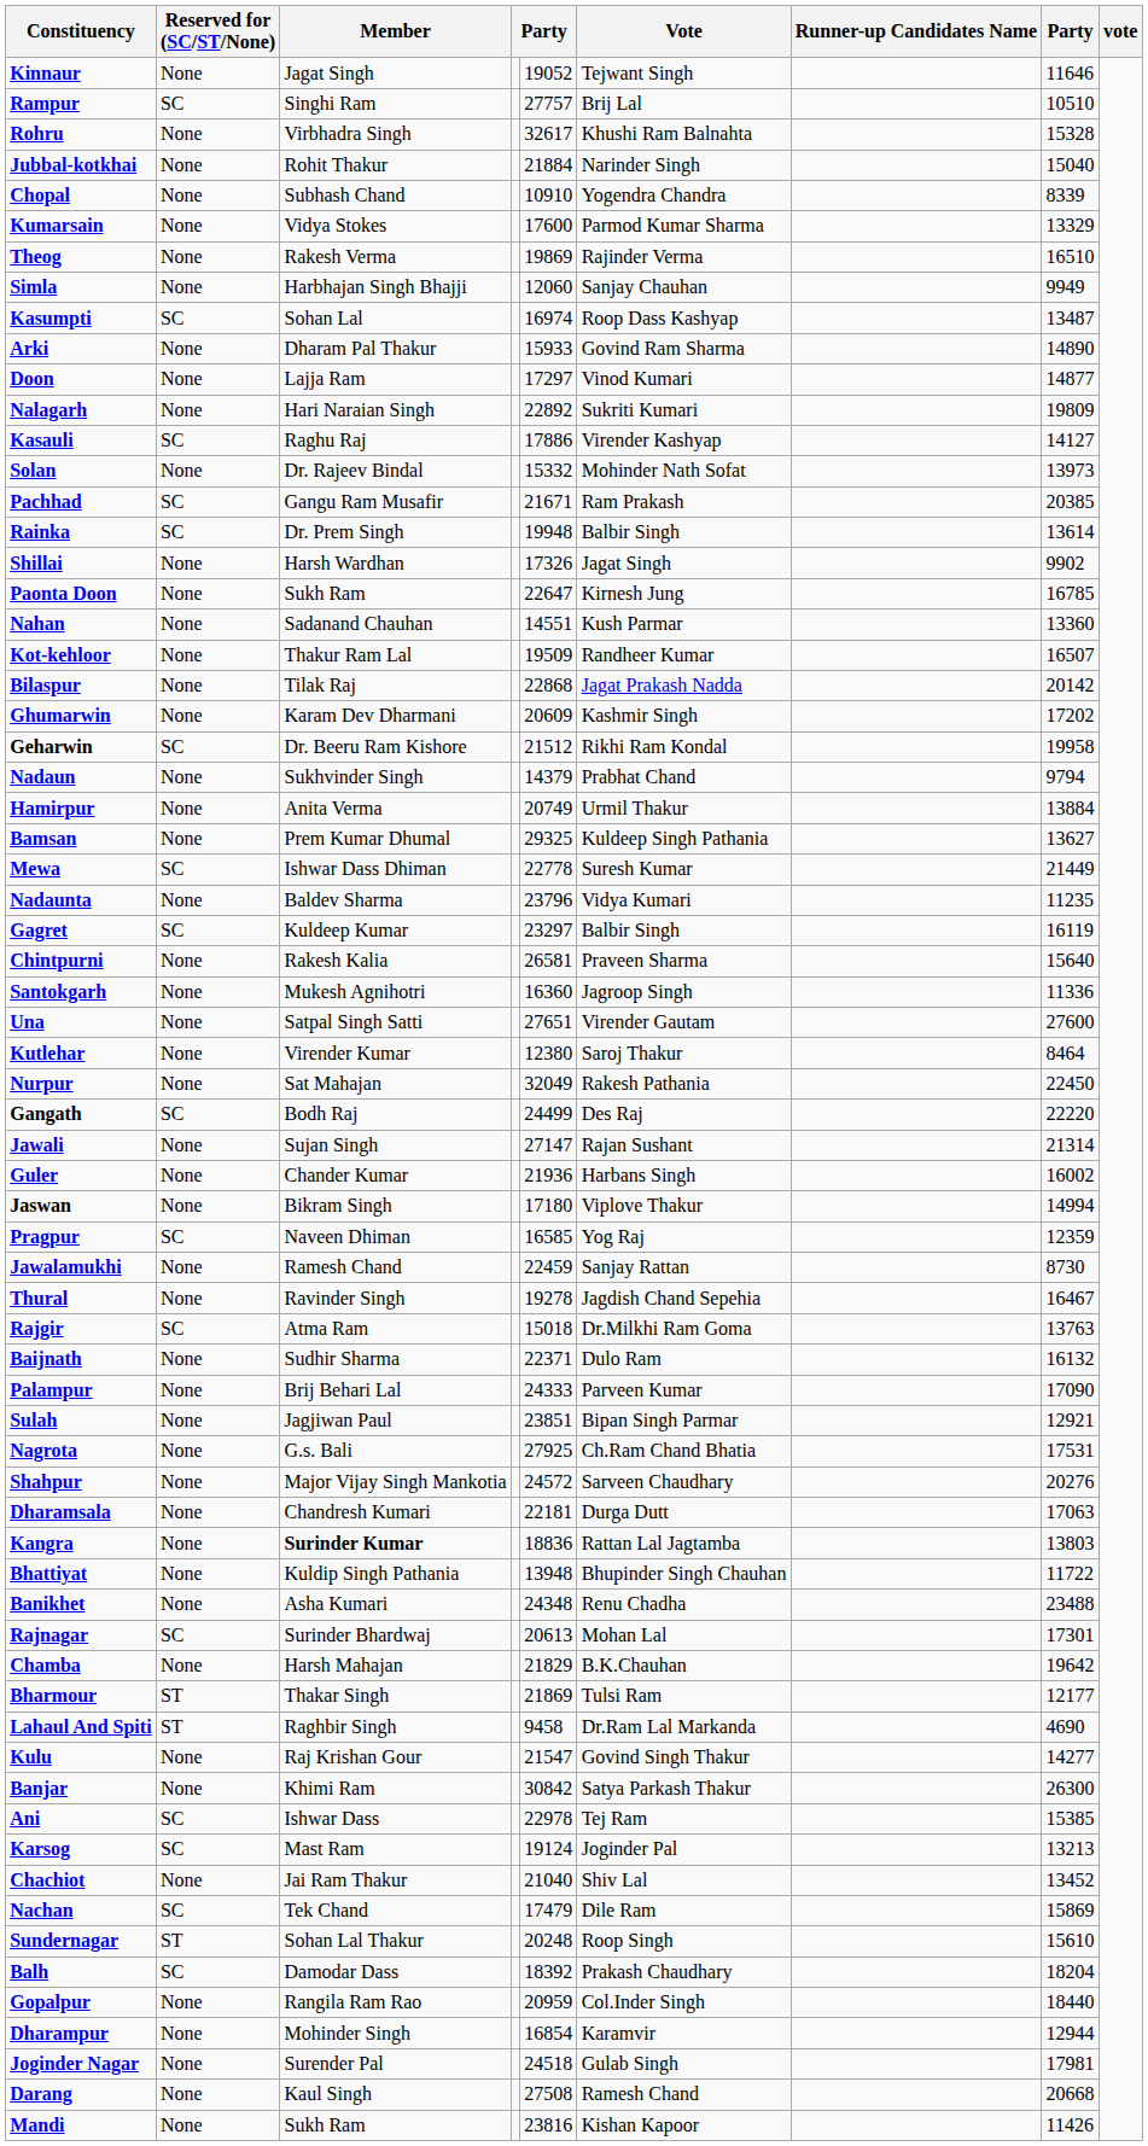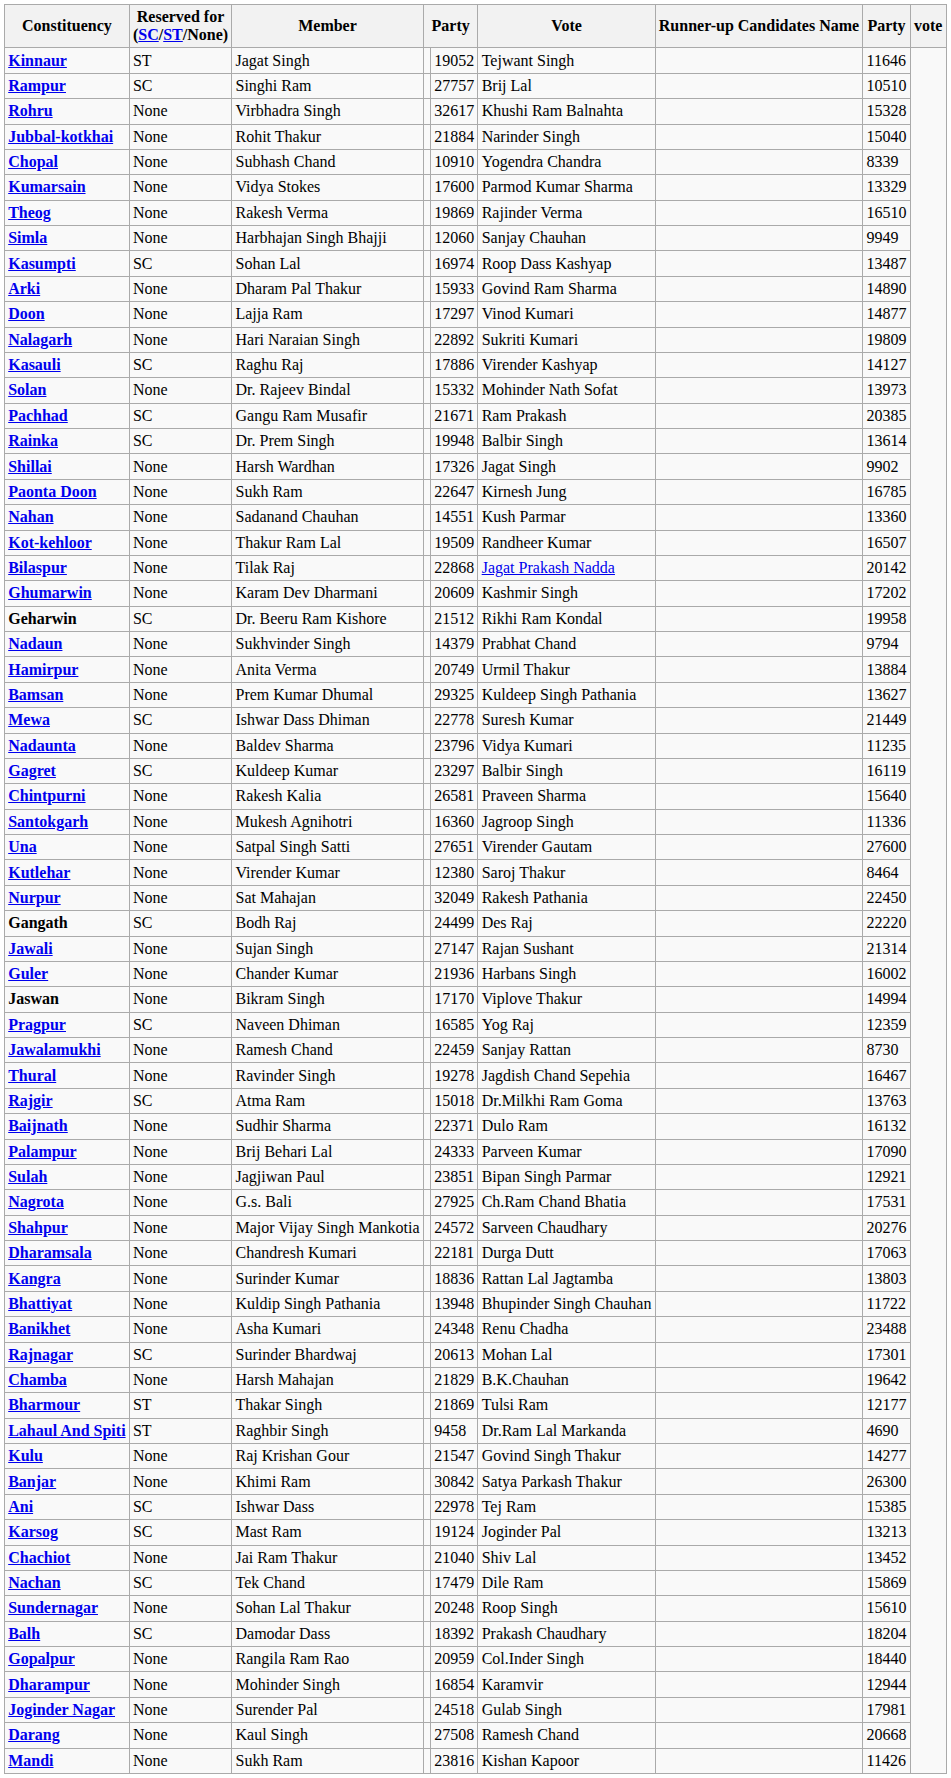 <table class="wikitable sortable">
 <tr>
 <th><strong>Constituency</strong></th>
 <th>Reserved for<br>(<a href='#'>SC</a>/<a href='#'>ST</a>/None)</th>
 <th>Member</th>
 <th colspan=2>Party</th>
 <th>Vote</th>
 <th>Runner-up Candidates Name</th>
 <th colspan="2">Party</th>
 <th>vote</th>
 </tr>
 <tr>
 <td><a href='#'><strong>Kinnaur</strong></a></td>
-<td>None</td>
+<td>ST</td>
 <td>Jagat Singh</td>
 <td></td>
 <td>19052</td>
 <td>Tejwant Singh</td>
 <td></td>
 <td>11646</td>
 </tr>
 <tr>
 <td><a href='#'><strong>Rampur</strong></a></td>
 <td>SC</td>
 <td>Singhi Ram</td>
 <td></td>
 <td>27757</td>
 <td>Brij Lal</td>
 <td></td>
 <td>10510</td>
 </tr>
 <tr>
 <td><a href='#'><strong>Rohru</strong></a></td>
 <td>None</td>
 <td>Virbhadra Singh</td>
 <td></td>
 <td>32617</td>
 <td>Khushi Ram Balnahta</td>
 <td></td>
 <td>15328</td>
 </tr>
 <tr>
 <td><a href='#'><strong>Jubbal-kotkhai</strong></a></td>
 <td>None</td>
 <td>Rohit Thakur</td>
 <td></td>
 <td>21884</td>
 <td>Narinder Singh</td>
 <td></td>
 <td>15040</td>
 </tr>
 <tr>
 <td><a href='#'><strong>Chopal</strong></a></td>
 <td>None</td>
 <td>Subhash Chand</td>
 <td></td>
 <td>10910</td>
 <td>Yogendra Chandra</td>
 <td></td>
 <td>8339</td>
 </tr>
 <tr>
 <td><a href='#'><strong>Kumarsain</strong></a></td>
 <td>None</td>
 <td>Vidya Stokes</td>
 <td></td>
 <td>17600</td>
 <td>Parmod Kumar Sharma</td>
 <td></td>
 <td>13329</td>
 </tr>
 <tr>
 <td><a href='#'><strong>Theog</strong></a></td>
 <td>None</td>
 <td>Rakesh Verma</td>
 <td></td>
 <td>19869</td>
 <td>Rajinder Verma</td>
 <td></td>
 <td>16510</td>
 </tr>
 <tr>
 <td><a href='#'><strong>Simla</strong></a></td>
 <td>None</td>
 <td>Harbhajan Singh Bhajji</td>
 <td></td>
 <td>12060</td>
 <td>Sanjay Chauhan</td>
 <td></td>
 <td>9949</td>
 </tr>
 <tr>
 <td><a href='#'><strong>Kasumpti</strong></a></td>
 <td>SC</td>
 <td>Sohan Lal</td>
 <td></td>
 <td>16974</td>
 <td>Roop Dass Kashyap</td>
 <td></td>
 <td>13487</td>
 </tr>
 <tr>
 <td><a href='#'><strong>Arki</strong></a></td>
 <td>None</td>
 <td>Dharam Pal Thakur</td>
 <td></td>
 <td>15933</td>
 <td>Govind Ram Sharma</td>
 <td></td>
 <td>14890</td>
 </tr>
 <tr>
 <td><a href='#'><strong>Doon</strong></a></td>
 <td>None</td>
 <td>Lajja Ram</td>
 <td></td>
 <td>17297</td>
 <td>Vinod Kumari</td>
 <td></td>
 <td>14877</td>
 </tr>
 <tr>
 <td><a href='#'><strong>Nalagarh</strong></a></td>
 <td>None</td>
 <td>Hari Naraian Singh</td>
 <td></td>
 <td>22892</td>
 <td>Sukriti Kumari</td>
 <td></td>
 <td>19809</td>
 </tr>
 <tr>
 <td><a href='#'><strong>Kasauli</strong></a></td>
 <td>SC</td>
 <td>Raghu Raj</td>
 <td></td>
 <td>17886</td>
 <td>Virender Kashyap</td>
 <td></td>
 <td>14127</td>
 </tr>
 <tr>
 <td><a href='#'><strong>Solan</strong></a></td>
 <td>None</td>
 <td>Dr. Rajeev Bindal</td>
 <td></td>
 <td>15332</td>
 <td>Mohinder Nath Sofat</td>
 <td></td>
 <td>13973</td>
 </tr>
 <tr>
 <td><a href='#'><strong>Pachhad</strong></a></td>
 <td>SC</td>
 <td>Gangu Ram Musafir</td>
 <td></td>
 <td>21671</td>
 <td>Ram Prakash</td>
 <td></td>
 <td>20385</td>
 </tr>
 <tr>
 <td><a href='#'><strong>Rainka</strong></a></td>
 <td>SC</td>
 <td>Dr. Prem Singh</td>
 <td></td>
 <td>19948</td>
 <td>Balbir Singh</td>
 <td></td>
 <td>13614</td>
 </tr>
 <tr>
 <td><a href='#'><strong>Shillai</strong></a></td>
 <td>None</td>
 <td>Harsh Wardhan</td>
 <td></td>
 <td>17326</td>
 <td>Jagat Singh</td>
 <td></td>
 <td>9902</td>
 </tr>
 <tr>
 <td><a href='#'><strong>Paonta Doon</strong></a></td>
 <td>None</td>
 <td>Sukh Ram</td>
 <td></td>
 <td>22647</td>
 <td>Kirnesh Jung</td>
 <td></td>
 <td>16785</td>
 </tr>
 <tr>
 <td><a href='#'><strong>Nahan</strong></a></td>
 <td>None</td>
 <td>Sadanand Chauhan</td>
 <td></td>
 <td>14551</td>
 <td>Kush Parmar</td>
 <td></td>
 <td>13360</td>
 </tr>
 <tr>
 <td><strong><a href='#'>Kot-kehloor</a></strong></td>
 <td>None</td>
 <td>Thakur Ram Lal</td>
 <td></td>
 <td>19509</td>
 <td>Randheer Kumar</td>
 <td></td>
 <td>16507</td>
 </tr>
 <tr>
 <td><a href='#'><strong>Bilaspur</strong></a></td>
 <td>None</td>
 <td>Tilak Raj</td>
 <td></td>
 <td>22868</td>
 <td><a href='#'>Jagat Prakash Nadda</a></td>
 <td></td>
 <td>20142</td>
 </tr>
 <tr>
 <td><a href='#'><strong>Ghumarwin</strong></a></td>
 <td>None</td>
 <td>Karam Dev Dharmani</td>
 <td></td>
 <td>20609</td>
 <td>Kashmir Singh</td>
 <td></td>
 <td>17202</td>
 </tr>
 <tr>
 <td><strong>Geharwin</strong></td>
 <td>SC</td>
 <td>Dr. Beeru Ram Kishore</td>
 <td></td>
 <td>21512</td>
 <td>Rikhi Ram Kondal</td>
 <td></td>
 <td>19958</td>
 </tr>
 <tr>
 <td><a href='#'><strong>Nadaun</strong></a></td>
 <td>None</td>
 <td>Sukhvinder Singh</td>
 <td></td>
 <td>14379</td>
 <td>Prabhat Chand</td>
 <td></td>
 <td>9794</td>
 </tr>
 <tr>
 <td><a href='#'><strong>Hamirpur</strong></a></td>
 <td>None</td>
 <td>Anita Verma</td>
 <td></td>
 <td>20749</td>
 <td>Urmil Thakur</td>
 <td></td>
 <td>13884</td>
 </tr>
 <tr>
 <td><a href='#'><strong>Bamsan</strong></a></td>
 <td>None</td>
 <td>Prem Kumar Dhumal</td>
 <td></td>
 <td>29325</td>
 <td>Kuldeep Singh Pathania</td>
 <td></td>
 <td>13627</td>
 </tr>
 <tr>
 <td><a href='#'><strong>Mewa</strong></a></td>
 <td>SC</td>
 <td>Ishwar Dass Dhiman</td>
 <td></td>
 <td>22778</td>
 <td>Suresh Kumar</td>
 <td></td>
 <td>21449</td>
 </tr>
 <tr>
 <td><a href='#'><strong>Nadaunta</strong></a></td>
 <td>None</td>
 <td>Baldev Sharma</td>
 <td></td>
 <td>23796</td>
 <td>Vidya Kumari</td>
 <td></td>
 <td>11235</td>
 </tr>
 <tr>
 <td><a href='#'><strong>Gagret</strong></a></td>
 <td>SC</td>
 <td>Kuldeep Kumar</td>
 <td></td>
 <td>23297</td>
 <td>Balbir Singh</td>
 <td></td>
 <td>16119</td>
 </tr>
 <tr>
 <td><a href='#'><strong>Chintpurni</strong></a></td>
 <td>None</td>
 <td>Rakesh Kalia</td>
 <td></td>
 <td>26581</td>
 <td>Praveen Sharma</td>
 <td></td>
 <td>15640</td>
 </tr>
 <tr>
 <td><a href='#'><strong>Santokgarh</strong></a></td>
 <td>None</td>
 <td>Mukesh Agnihotri</td>
 <td></td>
 <td>16360</td>
 <td>Jagroop Singh</td>
 <td></td>
 <td>11336</td>
 </tr>
 <tr>
 <td><a href='#'><strong>Una</strong></a></td>
 <td>None</td>
 <td>Satpal Singh Satti</td>
 <td></td>
 <td>27651</td>
 <td>Virender Gautam</td>
 <td></td>
 <td>27600</td>
 </tr>
 <tr>
 <td><a href='#'><strong>Kutlehar</strong></a></td>
 <td>None</td>
 <td>Virender Kumar</td>
 <td></td>
 <td>12380</td>
 <td>Saroj Thakur</td>
 <td></td>
 <td>8464</td>
 </tr>
 <tr>
 <td><a href='#'><strong>Nurpur</strong></a></td>
 <td>None</td>
 <td>Sat Mahajan</td>
 <td></td>
 <td>32049</td>
 <td>Rakesh Pathania</td>
 <td></td>
 <td>22450</td>
 </tr>
 <tr>
 <td><strong>Gangath</strong></td>
 <td>SC</td>
 <td>Bodh Raj</td>
 <td></td>
 <td>24499</td>
 <td>Des Raj</td>
 <td></td>
 <td>22220</td>
 </tr>
 <tr>
 <td><a href='#'><strong>Jawali</strong></a></td>
 <td>None</td>
 <td>Sujan Singh</td>
 <td></td>
 <td>27147</td>
 <td>Rajan Sushant</td>
 <td></td>
 <td>21314</td>
 </tr>
 <tr>
 <td><a href='#'><strong>Guler</strong></a></td>
 <td>None</td>
 <td>Chander Kumar</td>
 <td></td>
 <td>21936</td>
 <td>Harbans Singh</td>
 <td></td>
 <td>16002</td>
 </tr>
 <tr>
 <td><strong>Jaswan</strong></td>
 <td>None</td>
 <td>Bikram Singh</td>
 <td></td>
-<td>17180</td>
+<td>17170</td>
 <td>Viplove Thakur</td>
 <td></td>
 <td>14994</td>
 </tr>
 <tr>
 <td><a href='#'><strong>Pragpur</strong></a></td>
 <td>SC</td>
 <td>Naveen Dhiman</td>
 <td></td>
 <td>16585</td>
 <td>Yog Raj</td>
 <td></td>
 <td>12359</td>
 </tr>
 <tr>
 <td><a href='#'><strong>Jawalamukhi</strong></a></td>
 <td>None</td>
 <td>Ramesh Chand</td>
 <td></td>
 <td>22459</td>
 <td>Sanjay Rattan</td>
 <td></td>
 <td>8730</td>
 </tr>
 <tr>
 <td><a href='#'><strong>Thural</strong></a></td>
 <td>None</td>
 <td>Ravinder Singh</td>
 <td></td>
 <td>19278</td>
 <td>Jagdish Chand Sepehia</td>
 <td></td>
 <td>16467</td>
 </tr>
 <tr>
 <td><a href='#'><strong>Rajgir</strong></a></td>
 <td>SC</td>
 <td>Atma Ram</td>
 <td></td>
 <td>15018</td>
 <td>Dr.Milkhi Ram Goma</td>
 <td></td>
 <td>13763</td>
 </tr>
 <tr>
 <td><a href='#'><strong>Baijnath</strong></a></td>
 <td>None</td>
 <td>Sudhir Sharma</td>
 <td></td>
 <td>22371</td>
 <td>Dulo Ram</td>
 <td></td>
 <td>16132</td>
 </tr>
 <tr>
 <td><a href='#'><strong>Palampur</strong></a></td>
 <td>None</td>
 <td>Brij Behari Lal</td>
 <td></td>
 <td>24333</td>
 <td>Parveen Kumar</td>
 <td></td>
 <td>17090</td>
 </tr>
 <tr>
 <td><a href='#'><strong>Sulah</strong></a></td>
 <td>None</td>
 <td>Jagjiwan Paul</td>
 <td></td>
 <td>23851</td>
 <td>Bipan Singh Parmar</td>
 <td></td>
 <td>12921</td>
 </tr>
 <tr>
 <td><a href='#'><strong>Nagrota</strong></a></td>
 <td>None</td>
 <td>G.s. Bali</td>
 <td></td>
 <td>27925</td>
 <td>Ch.Ram Chand Bhatia</td>
 <td></td>
 <td>17531</td>
 </tr>
 <tr>
 <td><a href='#'><strong>Shahpur</strong></a></td>
 <td>None</td>
 <td>Major Vijay Singh Mankotia</td>
 <td></td>
 <td>24572</td>
 <td>Sarveen Chaudhary</td>
 <td></td>
 <td>20276</td>
 </tr>
 <tr>
 <td><a href='#'><strong>Dharamsala</strong></a></td>
 <td>None</td>
 <td>Chandresh Kumari</td>
 <td></td>
 <td>22181</td>
 <td>Durga Dutt</td>
 <td></td>
 <td>17063</td>
 </tr>
 <tr>
 <td><a href='#'><strong>Kangra</strong></a></td>
 <td>None</td>
-<td><strong>Surinder Kumar</strong></td>
+<td>Surinder Kumar</td>
 <td></td>
 <td>18836</td>
 <td>Rattan Lal Jagtamba</td>
 <td></td>
 <td>13803</td>
 </tr>
 <tr>
 <td><a href='#'><strong>Bhattiyat</strong></a></td>
 <td>None</td>
 <td>Kuldip Singh Pathania</td>
 <td></td>
 <td>13948</td>
 <td>Bhupinder Singh Chauhan</td>
 <td></td>
 <td>11722</td>
 </tr>
 <tr>
 <td><a href='#'><strong>Banikhet</strong></a></td>
 <td>None</td>
 <td>Asha Kumari</td>
 <td></td>
 <td>24348</td>
 <td>Renu Chadha</td>
 <td></td>
 <td>23488</td>
 </tr>
 <tr>
 <td><a href='#'><strong>Rajnagar</strong></a></td>
 <td>SC</td>
 <td>Surinder Bhardwaj</td>
 <td></td>
 <td>20613</td>
 <td>Mohan Lal</td>
 <td></td>
 <td>17301</td>
 </tr>
 <tr>
 <td><a href='#'><strong>Chamba</strong></a></td>
 <td>None</td>
 <td>Harsh Mahajan</td>
 <td></td>
 <td>21829</td>
 <td>B.K.Chauhan</td>
 <td></td>
 <td>19642</td>
 </tr>
 <tr>
 <td><a href='#'><strong>Bharmour</strong></a></td>
 <td>ST</td>
 <td>Thakar Singh</td>
 <td></td>
 <td>21869</td>
 <td>Tulsi Ram</td>
 <td></td>
 <td>12177</td>
 </tr>
 <tr>
 <td><a href='#'><strong>Lahaul And Spiti</strong></a></td>
 <td>ST</td>
 <td>Raghbir Singh</td>
 <td></td>
 <td>9458</td>
 <td>Dr.Ram Lal Markanda</td>
 <td></td>
 <td>4690</td>
 </tr>
 <tr>
 <td><a href='#'><strong>Kulu</strong></a></td>
 <td>None</td>
 <td>Raj Krishan Gour</td>
 <td></td>
 <td>21547</td>
 <td>Govind Singh Thakur</td>
 <td></td>
 <td>14277</td>
 </tr>
 <tr>
 <td><a href='#'><strong>Banjar</strong></a></td>
 <td>None</td>
 <td>Khimi Ram</td>
 <td></td>
 <td>30842</td>
 <td>Satya Parkash Thakur</td>
 <td></td>
 <td>26300</td>
 </tr>
 <tr>
 <td><a href='#'><strong>Ani</strong></a></td>
 <td>SC</td>
 <td>Ishwar Dass</td>
 <td></td>
 <td>22978</td>
 <td>Tej Ram</td>
 <td></td>
 <td>15385</td>
 </tr>
 <tr>
 <td><a href='#'><strong>Karsog</strong></a></td>
 <td>SC</td>
 <td>Mast Ram</td>
 <td></td>
 <td>19124</td>
 <td>Joginder Pal</td>
 <td></td>
 <td>13213</td>
 </tr>
 <tr>
 <td><a href='#'><strong>Chachiot</strong></a></td>
 <td>None</td>
 <td>Jai Ram Thakur</td>
 <td></td>
 <td>21040</td>
 <td>Shiv Lal</td>
 <td></td>
 <td>13452</td>
 </tr>
 <tr>
 <td><a href='#'><strong>Nachan</strong></a></td>
 <td>SC</td>
 <td>Tek Chand</td>
 <td></td>
 <td>17479</td>
 <td>Dile Ram</td>
 <td></td>
 <td>15869</td>
 </tr>
 <tr>
 <td><a href='#'><strong>Sundernagar</strong></a></td>
-<td>ST</td>
+<td>None</td>
 <td>Sohan Lal Thakur</td>
 <td></td>
 <td>20248</td>
 <td>Roop Singh</td>
 <td></td>
 <td>15610</td>
 </tr>
 <tr>
 <td><a href='#'><strong>Balh</strong></a></td>
 <td>SC</td>
 <td>Damodar Dass</td>
 <td></td>
 <td>18392</td>
 <td>Prakash Chaudhary</td>
 <td></td>
 <td>18204</td>
 </tr>
 <tr>
 <td><a href='#'><strong>Gopalpur</strong></a></td>
 <td>None</td>
 <td>Rangila Ram Rao</td>
 <td></td>
 <td>20959</td>
 <td>Col.Inder Singh</td>
 <td></td>
 <td>18440</td>
 </tr>
 <tr>
 <td><a href='#'><strong>Dharampur</strong></a></td>
 <td>None</td>
 <td>Mohinder Singh</td>
 <td></td>
 <td>16854</td>
 <td>Karamvir</td>
 <td></td>
 <td>12944</td>
 </tr>
 <tr>
 <td><a href='#'><strong>Joginder Nagar</strong></a></td>
 <td>None</td>
 <td>Surender Pal</td>
 <td></td>
 <td>24518</td>
 <td>Gulab Singh</td>
 <td></td>
 <td>17981</td>
 </tr>
 <tr>
 <td><a href='#'><strong>Darang</strong></a></td>
 <td>None</td>
 <td>Kaul Singh</td>
 <td></td>
 <td>27508</td>
 <td>Ramesh Chand</td>
 <td></td>
 <td>20668</td>
 </tr>
 <tr>
 <td><a href='#'><strong>Mandi</strong></a></td>
 <td>None</td>
 <td>Sukh Ram</td>
 <td></td>
 <td>23816</td>
 <td>Kishan Kapoor</td>
 <td></td>
 <td>11426</td>
 </tr>
 <tr>
 </tr>
 </table>
